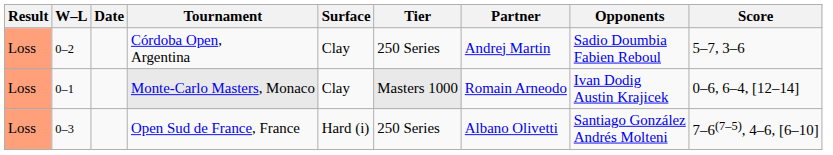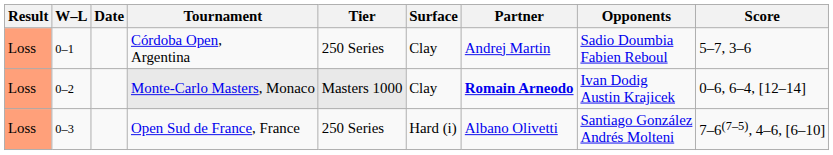 <table class="sortable wikitable">
 <tr>
 <th>Result</th>
 <th class="unsortable">W–L</th>
 <th>Date</th>
 <th>Tournament</th>
+<th>Tier</th>
 <th>Surface</th>
-<th>Tier</th>
 <th>Partner</th>
 <th>Opponents</th>
 <th class="unsortable">Score</th>
 </tr>
 <tr>
 <td style="background:#ffa07a;">Loss</td>
-<td><small>0–2</small></td>
+<td><small>0–1</small></td>
 <td><a href='#'></a></td>
 <td><a href='#'>Córdoba Open</a>,<br>Argentina</td>
+<td>250 Series</td>
 <td>Clay</td>
-<td>250 Series</td>
 <td> <a href='#'>Andrej Martin</a></td>
 <td> <a href='#'>Sadio Doumbia</a><br> <a href='#'>Fabien Reboul</a></td>
 <td>5–7, 3–6</td>
 </tr>
 <tr>
 <td style="background:#ffa07a;">Loss</td>
-<td><small>0–1</small></td>
+<td><small>0–2</small></td>
 <td><a href='#'></a></td>
 <td style="background:#E9E9E9;"><a href='#'>Monte-Carlo Masters</a>, Monaco</td>
+<td style="background:#E9E9E9;">Masters 1000</td>
 <td>Clay</td>
-<td style="background:#E9E9E9;">Masters 1000</td>
-<td> <a href='#'>Romain Arneodo</a></td>
+<td><strong> <a href='#'>Romain Arneodo</a></strong></td>
 <td> <a href='#'>Ivan Dodig</a><br> <a href='#'>Austin Krajicek</a></td>
 <td>0–6, 6–4, [12–14]</td>
 </tr>
 <tr>
 <td bgcolor="ffa07a">Loss</td>
 <td><small>0–3</small></td>
 <td><a href='#'></a></td>
 <td><a href='#'>Open Sud de France</a>, France</td>
+<td>250 Series</td>
 <td>Hard (i)</td>
-<td>250 Series</td>
 <td> <a href='#'>Albano Olivetti</a></td>
 <td> <a href='#'>Santiago González</a><br> <a href='#'>Andrés Molteni</a></td>
 <td>7–6<sup>(7–5)</sup>, 4–6, [6–10]</td>
 </tr>
 </table>
